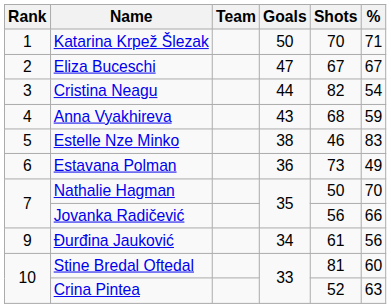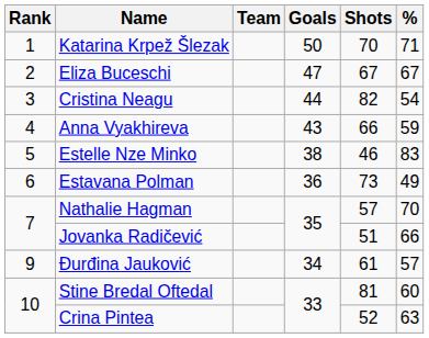 <table class="wikitable sortable" style="text-align: center;">
 <tr>
 <th>Rank</th>
 <th>Name</th>
 <th>Team</th>
 <th>Goals</th>
 <th>Shots</th>
 <th>%</th>
 </tr>
 <tr>
 <td>1</td>
 <td style="text-align: left;"><a href='#'>Katarina Krpež Šlezak</a></td>
 <td style="text-align: left;"></td>
 <td>50</td>
 <td>70</td>
 <td>71</td>
 </tr>
 <tr>
 <td>2</td>
 <td style="text-align: left;"><a href='#'>Eliza Buceschi</a></td>
 <td style="text-align: left;"></td>
 <td>47</td>
 <td>67</td>
 <td>67</td>
 </tr>
 <tr>
 <td>3</td>
 <td style="text-align: left;"><a href='#'>Cristina Neagu</a></td>
 <td style="text-align: left;"></td>
 <td>44</td>
 <td>82</td>
 <td>54</td>
 </tr>
 <tr>
 <td>4</td>
 <td style="text-align: left;"><a href='#'>Anna Vyakhireva</a></td>
 <td style="text-align: left;"></td>
 <td>43</td>
-<td>68</td>
+<td>66</td>
 <td>59</td>
 </tr>
 <tr>
 <td>5</td>
 <td style="text-align: left;"><a href='#'>Estelle Nze Minko</a></td>
 <td style="text-align: left;"></td>
 <td>38</td>
 <td>46</td>
 <td>83</td>
 </tr>
 <tr>
 <td>6</td>
 <td style="text-align: left;"><a href='#'>Estavana Polman</a></td>
 <td style="text-align: left;"></td>
 <td>36</td>
 <td>73</td>
 <td>49</td>
 </tr>
 <tr>
 <td rowspan="2">7</td>
 <td style="text-align: left;"><a href='#'>Nathalie Hagman</a></td>
 <td style="text-align: left;"></td>
 <td rowspan="2">35</td>
-<td>50</td>
+<td>57</td>
 <td>70</td>
 </tr>
 <tr>
 <td style="text-align: left;"><a href='#'>Jovanka Radičević</a></td>
 <td style="text-align: left;"></td>
-<td>56</td>
+<td>51</td>
 <td>66</td>
 </tr>
 <tr>
 <td>9</td>
 <td style="text-align: left;"><a href='#'>Đurđina Jauković</a></td>
 <td style="text-align: left;"></td>
 <td>34</td>
 <td>61</td>
-<td>56</td>
+<td>57</td>
 </tr>
 <tr>
 <td rowspan="2">10</td>
 <td style="text-align: left;"><a href='#'>Stine Bredal Oftedal</a></td>
 <td style="text-align: left;"></td>
 <td rowspan="2">33</td>
 <td>81</td>
 <td>60</td>
 </tr>
 <tr>
 <td style="text-align: left;"><a href='#'>Crina Pintea</a></td>
 <td style="text-align: left;"></td>
 <td>52</td>
 <td>63</td>
 </tr>
 </table>
